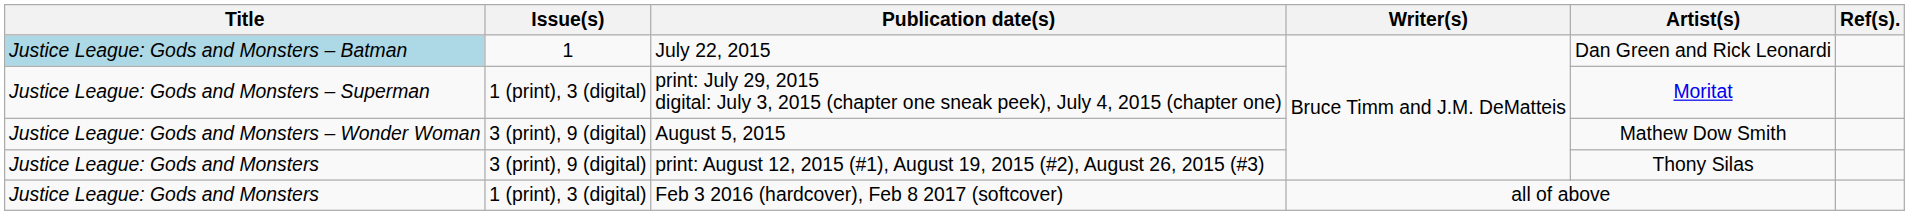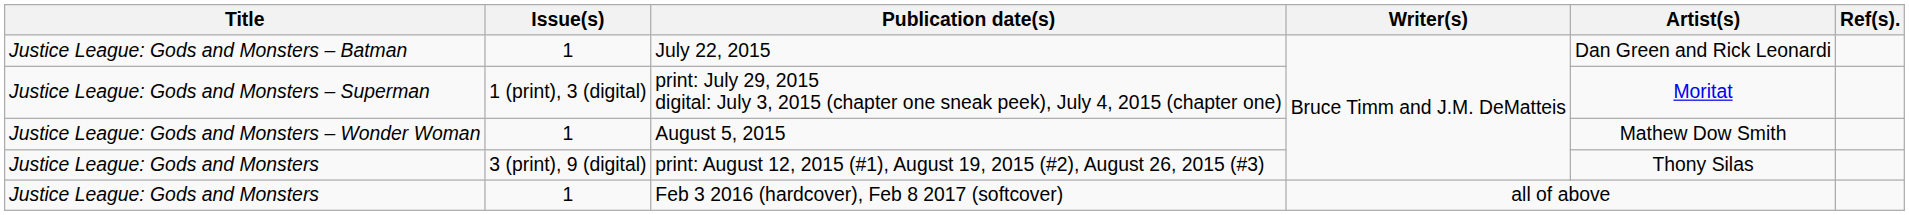 <table class="wikitable" style="text-align:left">
 <tr>
 <th>Title</th>
 <th>Issue(s)</th>
 <th>Publication date(s)</th>
 <th>Writer(s)</th>
 <th>Artist(s)</th>
 <th>Ref(s).</th>
 </tr>
 <tr>
-<td style="background: lightblue;"><em>Justice League: Gods and Monsters – Batman</em></td>
+<td><em>Justice League: Gods and Monsters – Batman</em></td>
 <td style="text-align:center">1</td>
 <td>July 22, 2015</td>
 <td style="text-align:center" rowspan="4">Bruce Timm and J.M. DeMatteis</td>
 <td style="text-align:center">Dan Green and Rick Leonardi</td>
 <td style="text-align:center"></td>
 </tr>
 <tr>
 <td><em>Justice League: Gods and Monsters – Superman</em></td>
 <td style="text-align:center">1 (print), 3 (digital)</td>
 <td>print: July 29, 2015<br>digital: July 3, 2015 (chapter one sneak peek), July 4, 2015 (chapter one)</td>
 <td style="text-align:center"><a href='#'>Moritat</a></td>
 <td style="text-align:center"></td>
 </tr>
 <tr>
 <td><em>Justice League: Gods and Monsters – Wonder Woman</em></td>
-<td style="text-align:center">3 (print), 9 (digital)</td>
+<td style="text-align:center">1</td>
 <td>August 5, 2015</td>
 <td style="text-align:center">Mathew Dow Smith</td>
 <td style="text-align:center"></td>
 </tr>
 <tr>
 <td><em>Justice League: Gods and Monsters</em></td>
 <td style="text-align:center">3 (print), 9 (digital)</td>
 <td>print: August 12, 2015 (#1), August 19, 2015 (#2), August 26, 2015 (#3)</td>
 <td style="text-align:center">Thony Silas</td>
 <td style="text-align:center"></td>
 </tr>
 <tr>
 <td><em>Justice League: Gods and Monsters</em></td>
-<td style="text-align:center">1 (print), 3 (digital)</td>
+<td style="text-align:center">1</td>
 <td>Feb 3 2016 (hardcover), Feb 8 2017 (softcover)</td>
 <td style="text-align:center" colspan=2>all of above</td>
 <td style="text-align:center"></td>
 </tr>
 </table>
